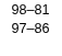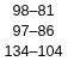 <table style="text-align:center">
 <tr>
 <th width=200></th>
 <th width=100></th>
 <th width=200></th>
 </tr>
 <tr>
 <td align=right><strong></strong></td>
 <td align=center>98–81</td>
 <td align=left></td>
 </tr>
 <tr>
 <td align=right><strong></strong></td>
 <td align=center>97–86</td>
 <td align=left></td>
 </tr>
+<tr>
+<td align=right><strong></strong></td>
+<td align=center>134–104</td>
+<td align=left></td>
+</tr>
 </table>
